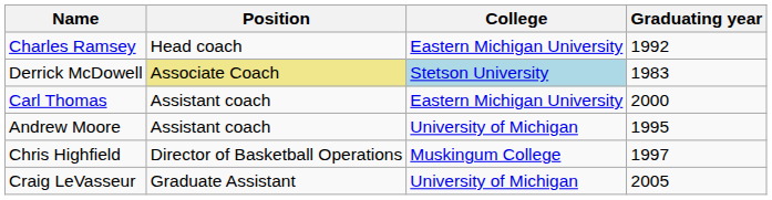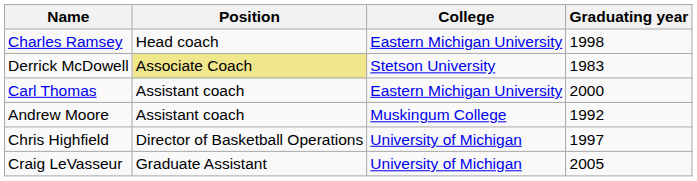 <table class="wikitable" style="font-size: 95%;">
 <tr>
 <th>Name</th>
 <th>Position</th>
 <th>College</th>
 <th>Graduating year</th>
 </tr>
 <tr>
 <td><a href='#'>Charles Ramsey</a></td>
 <td>Head coach</td>
 <td><a href='#'>Eastern Michigan University</a></td>
-<td>1992</td>
+<td>1998</td>
 </tr>
 <tr>
 <td>Derrick McDowell</td>
 <td style="background: khaki;">Associate Coach</td>
-<td style="background: lightblue;"><a href='#'>Stetson University</a></td>
+<td><a href='#'>Stetson University</a></td>
 <td>1983</td>
 </tr>
 <tr>
 <td><a href='#'>Carl Thomas</a></td>
 <td>Assistant coach</td>
 <td><a href='#'>Eastern Michigan University</a></td>
 <td>2000</td>
 </tr>
 <tr>
 <td>Andrew Moore</td>
 <td>Assistant coach</td>
-<td><a href='#'>University of Michigan</a></td>
-<td>1995</td>
+<td><a href='#'>Muskingum College</a></td>
+<td>1992</td>
 </tr>
 <tr>
 <td>Chris Highfield</td>
 <td>Director of Basketball Operations</td>
-<td><a href='#'>Muskingum College</a></td>
+<td><a href='#'>University of Michigan</a></td>
 <td>1997</td>
 </tr>
 <tr>
 <td>Craig LeVasseur</td>
 <td>Graduate Assistant</td>
 <td><a href='#'>University of Michigan</a></td>
 <td>2005</td>
 </tr>
 </table>
